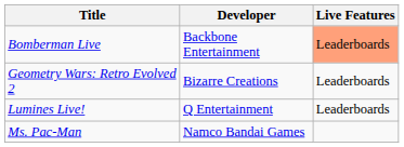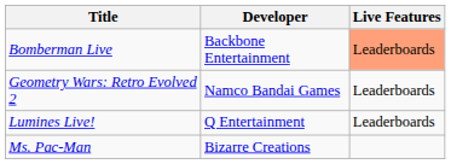 <table class="wikitable">
 <tr>
 <th width="200">Title</th>
 <th width="150">Developer</th>
 <th>Live Features</th>
 </tr>
 <tr>
 <td><em><a href='#'>Bomberman Live</a></em></td>
 <td><a href='#'>Backbone Entertainment</a></td>
 <td style="background: lightsalmon;">Leaderboards</td>
 </tr>
 <tr>
 <td><em><a href='#'>Geometry Wars: Retro Evolved 2</a></em></td>
-<td><a href='#'>Bizarre Creations</a></td>
+<td><a href='#'>Namco Bandai Games</a></td>
 <td>Leaderboards</td>
 </tr>
 <tr>
 <td><em><a href='#'>Lumines Live!</a></em></td>
 <td><a href='#'>Q Entertainment</a></td>
 <td>Leaderboards</td>
 </tr>
 <tr>
 <td><em><a href='#'>Ms. Pac-Man</a></em></td>
-<td><a href='#'>Namco Bandai Games</a></td>
+<td><a href='#'>Bizarre Creations</a></td>
 <td></td>
 </tr>
 </table>
